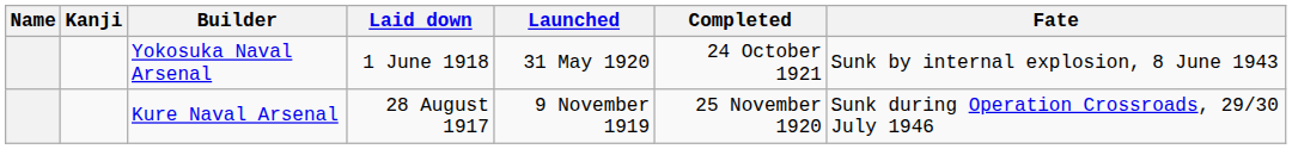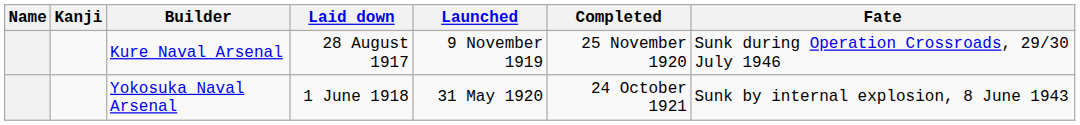 <table class="wikitable plainrowheaders">
 <tr>
 <th scope="col">Name</th>
 <th scope="col">Kanji</th>
 <th scope="col">Builder</th>
 <th scope="col"><a href='#'>Laid down</a></th>
 <th scope="col"><a href='#'>Launched</a></th>
 <th scope="col">Completed</th>
 <th scope="col">Fate</th>
 </tr>
 <tr>
 <th scope="row"></th>
 <td></td>
+<td><a href='#'>Kure Naval Arsenal</a></td>
+<td style="text-align: right;">28 August 1917</td>
+<td style="text-align: right;">9 November 1919</td>
+<td style="text-align: right;">25 November 1920</td>
+<td>Sunk during <a href='#'>Operation Crossroads</a>, 29/30 July 1946</td>
+</tr>
+<tr>
+<th scope="row"></th>
+<td></td>
 <td><a href='#'>Yokosuka Naval Arsenal</a></td>
 <td style="text-align: right;">1 June 1918</td>
 <td style="text-align: right;">31 May 1920</td>
 <td style="text-align: right;">24 October 1921</td>
 <td>Sunk by internal explosion, 8 June 1943</td>
 </tr>
-<tr>
-<th scope="row"></th>
-<td></td>
-<td><a href='#'>Kure Naval Arsenal</a></td>
-<td style="text-align: right;">28 August 1917</td>
-<td style="text-align: right;">9 November 1919</td>
-<td style="text-align: right;">25 November 1920</td>
-<td>Sunk during <a href='#'>Operation Crossroads</a>, 29/30 July 1946</td>
-</tr>
 </table>
